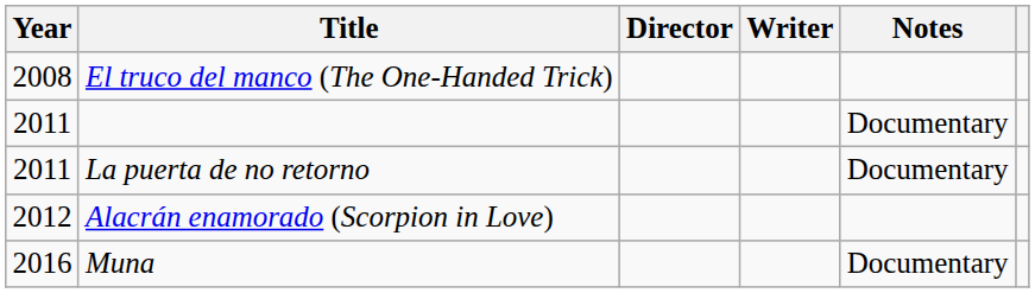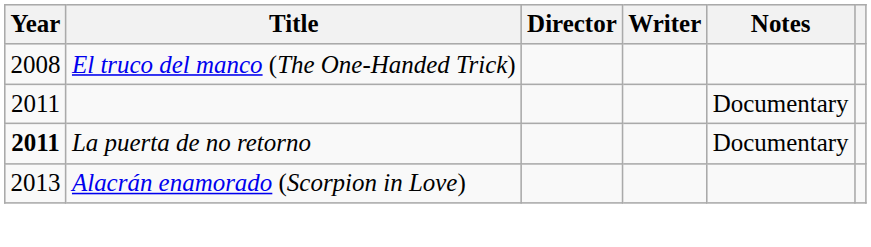 <table class="wikitable sortable">
 <tr>
 <th>Year</th>
 <th>Title</th>
 <th>Director</th>
 <th>Writer</th>
 <th>Notes</th>
 <th></th>
 </tr>
 <tr>
 <td align = "center">2008</td>
 <td><em><a href='#'>El truco del manco</a></em> (<em>The One-Handed Trick</em>)</td>
 <td></td>
 <td></td>
 <td></td>
 <td align = "center"></td>
 </tr>
 <tr>
 <td align = "center">2011</td>
 <td><em></em></td>
 <td></td>
 <td></td>
 <td>Documentary</td>
 <td align = "center"></td>
 </tr>
 <tr>
-<td align = "center">2011</td>
+<td align = "center"><strong>2011</strong></td>
 <td><em>La puerta de no retorno</em></td>
 <td></td>
 <td></td>
 <td>Documentary</td>
 <td align = "center"></td>
 </tr>
 <tr>
-<td align = "center">2012</td>
+<td align = "center">2013</td>
 <td><em><a href='#'>Alacrán enamorado</a></em> (<em>Scorpion in Love</em>)</td>
 <td></td>
 <td></td>
 <td></td>
 <td align = "center"></td>
 </tr>
-<tr>
-<td align = "center">2016</td>
-<td><em>Muna</em></td>
-<td></td>
-<td></td>
-<td>Documentary</td>
-<td align = "center"></td>
-</tr>
 </table>
